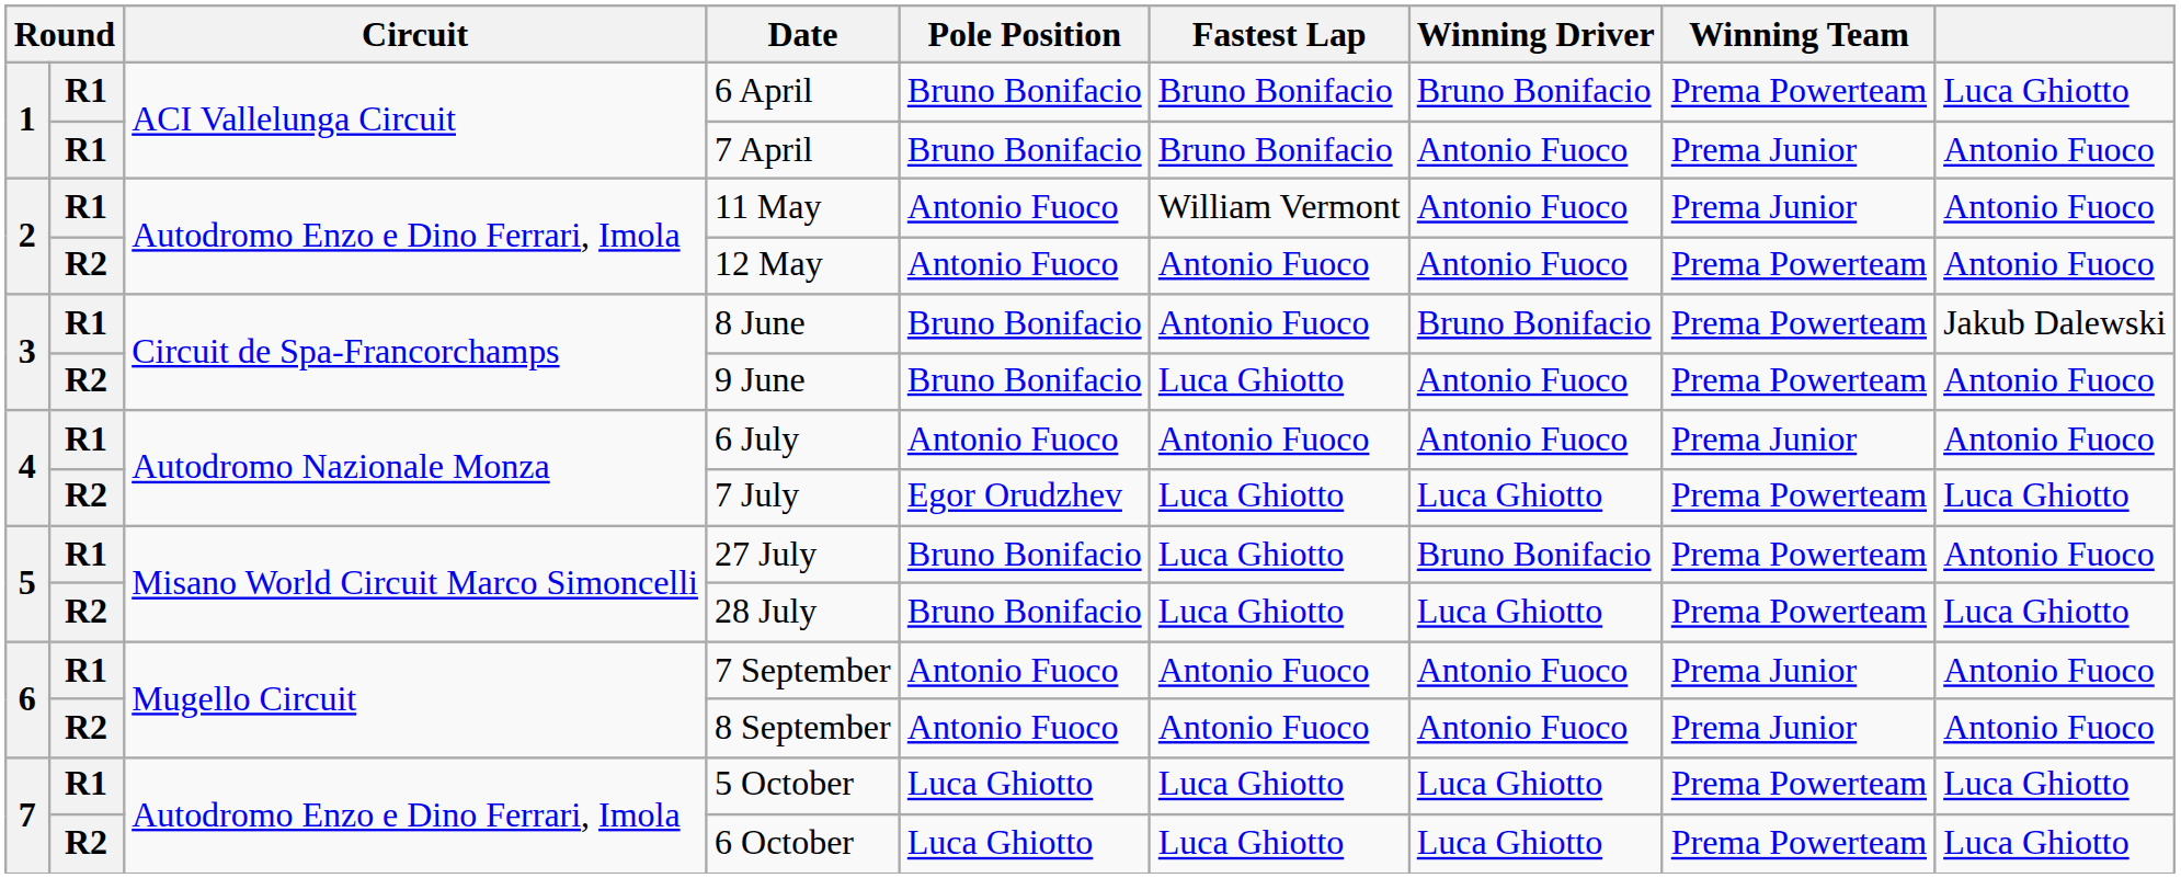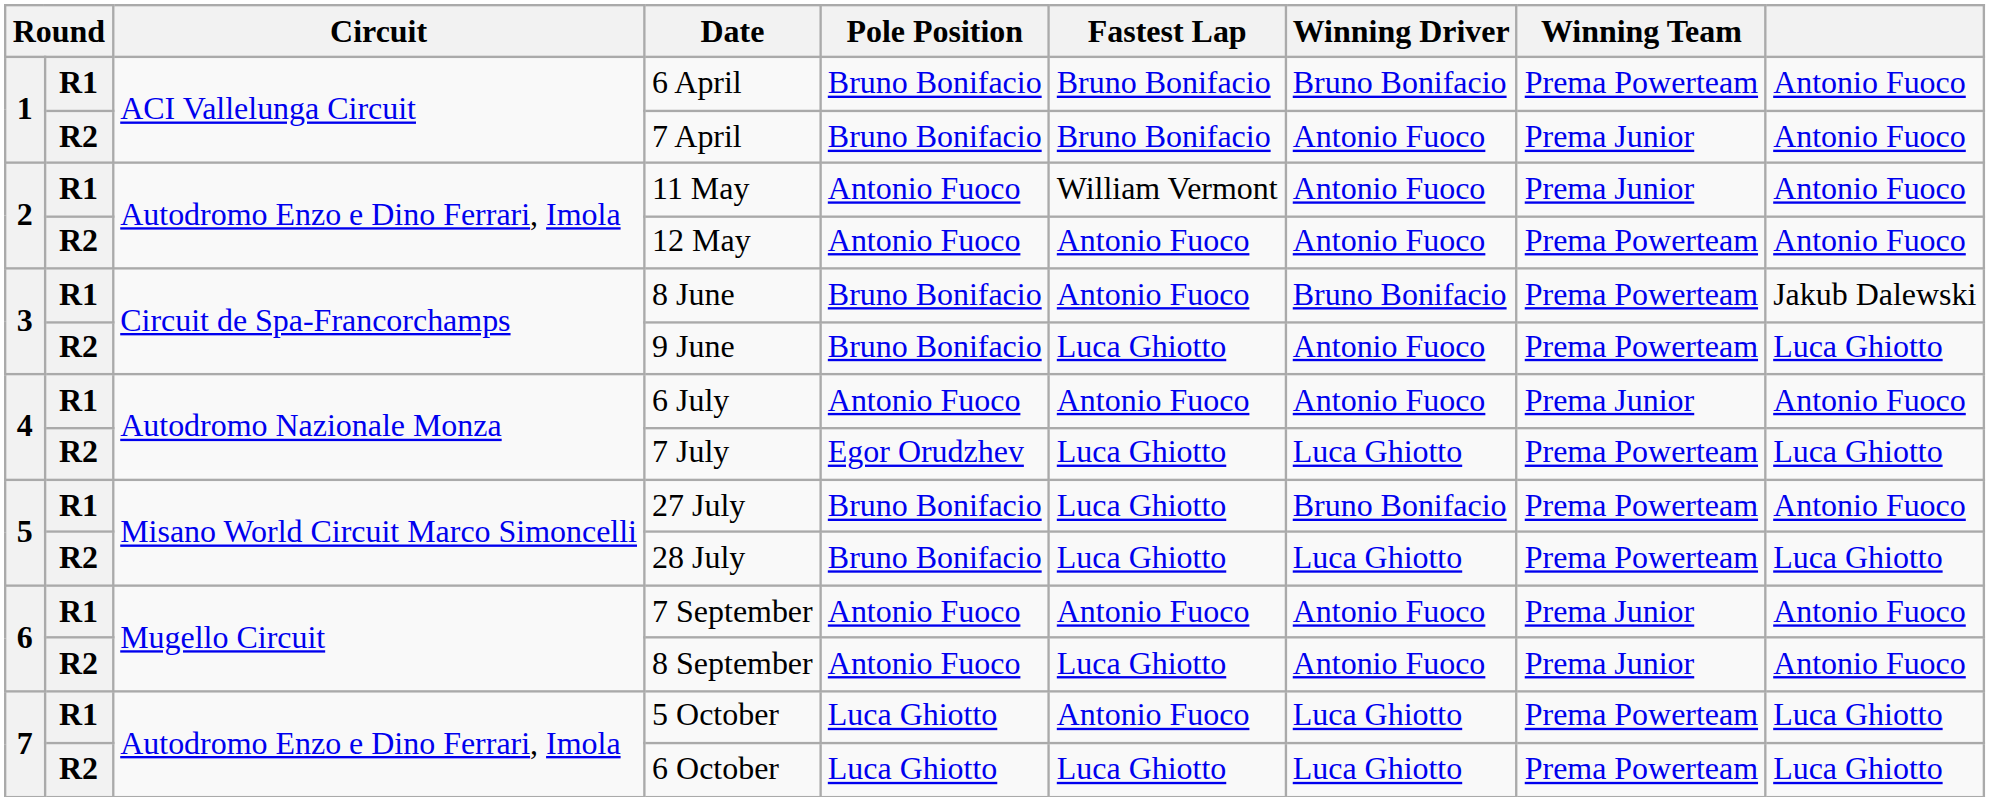 <table class="wikitable" style="font-size: 85%">
 <tr>
 <th colspan=2>Round</th>
 <th>Circuit</th>
 <th>Date</th>
 <th>Pole Position</th>
 <th>Fastest Lap</th>
 <th>Winning Driver</th>
 <th>Winning Team</th>
 <th></th>
 </tr>
 <tr>
 <th rowspan=2>1</th>
 <th>R1</th>
 <td rowspan=2> <a href='#'>ACI Vallelunga Circuit</a></td>
 <td>6 April</td>
 <td nowrap> <a href='#'>Bruno Bonifacio</a></td>
 <td nowrap> <a href='#'>Bruno Bonifacio</a></td>
 <td nowrap> <a href='#'>Bruno Bonifacio</a></td>
 <td nowrap> <a href='#'>Prema Powerteam</a></td>
-<td> <a href='#'>Luca Ghiotto</a></td>
+<td nowrap> <a href='#'>Antonio Fuoco</a></td>
 </tr>
 <tr>
-<th>R1</th>
+<th>R2</th>
 <td>7 April</td>
 <td> <a href='#'>Bruno Bonifacio</a></td>
 <td> <a href='#'>Bruno Bonifacio</a></td>
 <td> <a href='#'>Antonio Fuoco</a></td>
 <td> <a href='#'>Prema Junior</a></td>
 <td> <a href='#'>Antonio Fuoco</a></td>
 </tr>
 <tr>
 <th rowspan=2>2</th>
 <th>R1</th>
 <td rowspan=2> <a href='#'>Autodromo Enzo e Dino Ferrari</a>, <a href='#'>Imola</a></td>
 <td>11 May</td>
 <td> <a href='#'>Antonio Fuoco</a></td>
 <td nowrap> William Vermont</td>
 <td> <a href='#'>Antonio Fuoco</a></td>
 <td> <a href='#'>Prema Junior</a></td>
 <td> <a href='#'>Antonio Fuoco</a></td>
 </tr>
 <tr>
 <th>R2</th>
 <td>12 May</td>
 <td> <a href='#'>Antonio Fuoco</a></td>
 <td> <a href='#'>Antonio Fuoco</a></td>
 <td> <a href='#'>Antonio Fuoco</a></td>
 <td> <a href='#'>Prema Powerteam</a></td>
 <td> <a href='#'>Antonio Fuoco</a></td>
 </tr>
 <tr>
 <th rowspan=2>3</th>
 <th>R1</th>
 <td rowspan=2> <a href='#'>Circuit de Spa-Francorchamps</a></td>
 <td>8 June</td>
 <td> <a href='#'>Bruno Bonifacio</a></td>
 <td> <a href='#'>Antonio Fuoco</a></td>
 <td> <a href='#'>Bruno Bonifacio</a></td>
 <td> <a href='#'>Prema Powerteam</a></td>
 <td nowrap> Jakub Dalewski</td>
 </tr>
 <tr>
 <th>R2</th>
 <td>9 June</td>
 <td> <a href='#'>Bruno Bonifacio</a></td>
 <td> <a href='#'>Luca Ghiotto</a></td>
 <td> <a href='#'>Antonio Fuoco</a></td>
 <td> <a href='#'>Prema Powerteam</a></td>
-<td nowrap> <a href='#'>Antonio Fuoco</a></td>
+<td> <a href='#'>Luca Ghiotto</a></td>
 </tr>
 <tr>
 <th rowspan=2>4</th>
 <th>R1</th>
 <td rowspan=2> <a href='#'>Autodromo Nazionale Monza</a></td>
 <td>6 July</td>
 <td> <a href='#'>Antonio Fuoco</a></td>
 <td> <a href='#'>Antonio Fuoco</a></td>
 <td> <a href='#'>Antonio Fuoco</a></td>
 <td> <a href='#'>Prema Junior</a></td>
 <td> <a href='#'>Antonio Fuoco</a></td>
 </tr>
 <tr>
 <th>R2</th>
 <td>7 July</td>
 <td> <a href='#'>Egor Orudzhev</a></td>
 <td> <a href='#'>Luca Ghiotto</a></td>
 <td> <a href='#'>Luca Ghiotto</a></td>
 <td> <a href='#'>Prema Powerteam</a></td>
 <td> <a href='#'>Luca Ghiotto</a></td>
 </tr>
 <tr>
 <th rowspan=2>5</th>
 <th>R1</th>
 <td rowspan=2 nowrap> <a href='#'>Misano World Circuit Marco Simoncelli</a></td>
 <td>27 July</td>
 <td> <a href='#'>Bruno Bonifacio</a></td>
 <td> <a href='#'>Luca Ghiotto</a></td>
 <td> <a href='#'>Bruno Bonifacio</a></td>
 <td> <a href='#'>Prema Powerteam</a></td>
 <td> <a href='#'>Antonio Fuoco</a></td>
 </tr>
 <tr>
 <th>R2</th>
 <td>28 July</td>
 <td> <a href='#'>Bruno Bonifacio</a></td>
 <td> <a href='#'>Luca Ghiotto</a></td>
 <td> <a href='#'>Luca Ghiotto</a></td>
 <td> <a href='#'>Prema Powerteam</a></td>
 <td> <a href='#'>Luca Ghiotto</a></td>
 </tr>
 <tr>
 <th rowspan=2>6</th>
 <th>R1</th>
 <td rowspan=2> <a href='#'>Mugello Circuit</a></td>
 <td nowrap>7 September</td>
 <td> <a href='#'>Antonio Fuoco</a></td>
 <td> <a href='#'>Antonio Fuoco</a></td>
 <td> <a href='#'>Antonio Fuoco</a></td>
 <td> <a href='#'>Prema Junior</a></td>
 <td> <a href='#'>Antonio Fuoco</a></td>
 </tr>
 <tr>
 <th>R2</th>
 <td>8 September</td>
 <td> <a href='#'>Antonio Fuoco</a></td>
-<td> <a href='#'>Antonio Fuoco</a></td>
+<td> <a href='#'>Luca Ghiotto</a></td>
 <td> <a href='#'>Antonio Fuoco</a></td>
 <td> <a href='#'>Prema Junior</a></td>
 <td> <a href='#'>Antonio Fuoco</a></td>
 </tr>
 <tr>
 <th rowspan=2>7</th>
 <th>R1</th>
 <td rowspan=2> <a href='#'>Autodromo Enzo e Dino Ferrari</a>, <a href='#'>Imola</a></td>
 <td>5 October</td>
 <td> <a href='#'>Luca Ghiotto</a></td>
-<td> <a href='#'>Luca Ghiotto</a></td>
+<td> <a href='#'>Antonio Fuoco</a></td>
 <td> <a href='#'>Luca Ghiotto</a></td>
 <td> <a href='#'>Prema Powerteam</a></td>
 <td> <a href='#'>Luca Ghiotto</a></td>
 </tr>
 <tr>
 <th>R2</th>
 <td>6 October</td>
 <td> <a href='#'>Luca Ghiotto</a></td>
 <td> <a href='#'>Luca Ghiotto</a></td>
 <td> <a href='#'>Luca Ghiotto</a></td>
 <td> <a href='#'>Prema Powerteam</a></td>
 <td> <a href='#'>Luca Ghiotto</a></td>
 </tr>
 </table>
